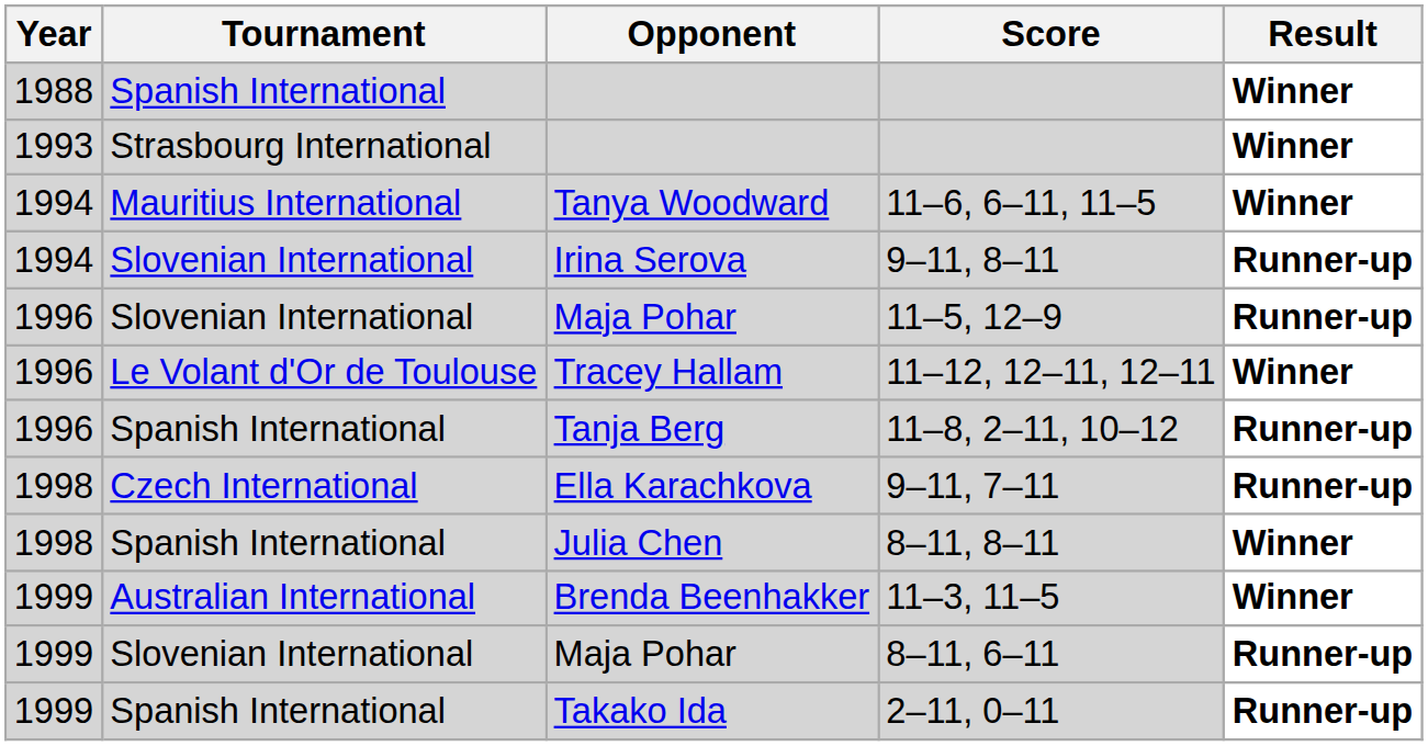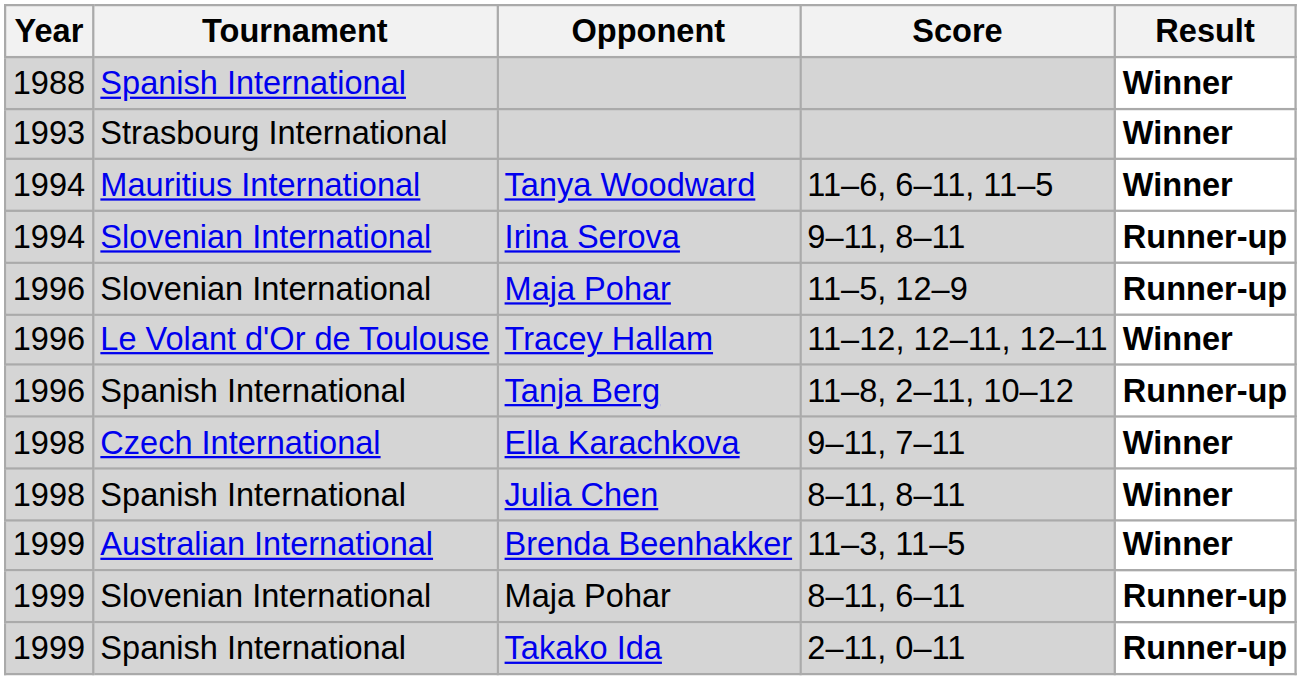 <table class="sortable wikitable" style="font-size: 90%;">
 <tr>
 <th>Year</th>
 <th>Tournament</th>
 <th>Opponent</th>
 <th>Score</th>
 <th>Result</th>
 </tr>
 <tr style="background:#D5D5D5">
 <td align="center">1988</td>
 <td align="left"><a href='#'>Spanish International</a></td>
 <td align="left"></td>
 <td align="left"></td>
 <td style="text-align:left; background:white"> <strong>Winner</strong></td>
 </tr>
 <tr style="background:#D5D5D5">
 <td align="center">1993</td>
 <td align="left">Strasbourg International</td>
 <td align="left"></td>
 <td align="left"></td>
 <td style="text-align:left; background:white"> <strong>Winner</strong></td>
 </tr>
 <tr style="background:#D5D5D5">
 <td align="center">1994</td>
 <td align="left"><a href='#'>Mauritius International</a></td>
 <td align="left"> <a href='#'>Tanya Woodward</a></td>
 <td align="left">11–6, 6–11, 11–5</td>
 <td style="text-align:left; background:white"> <strong>Winner</strong></td>
 </tr>
 <tr style="background:#D5D5D5">
 <td align="center">1994</td>
 <td align="left"><a href='#'>Slovenian International</a></td>
 <td align="left"> <a href='#'>Irina Serova</a></td>
 <td align="left">9–11, 8–11</td>
 <td style="text-align:left; background:white"> <strong>Runner-up</strong></td>
 </tr>
 <tr style="background:#D5D5D5">
 <td align="center">1996</td>
 <td align="left">Slovenian International</td>
 <td align="left"> <a href='#'>Maja Pohar</a></td>
 <td align="left">11–5, 12–9</td>
 <td style="text-align:left; background:white"> <strong>Runner-up</strong></td>
 </tr>
 <tr style="background:#D5D5D5">
 <td align="center">1996</td>
 <td align="left"><a href='#'>Le Volant d'Or de Toulouse</a></td>
 <td align="left"> <a href='#'>Tracey Hallam</a></td>
 <td align="left">11–12, 12–11, 12–11</td>
 <td style="text-align:left; background:white"> <strong>Winner</strong></td>
 </tr>
 <tr style="background:#D5D5D5">
 <td align="center">1996</td>
 <td align="left">Spanish International</td>
 <td align="left"> <a href='#'>Tanja Berg</a></td>
 <td align="left">11–8, 2–11, 10–12</td>
 <td style="text-align:left; background:white"> <strong>Runner-up</strong></td>
 </tr>
 <tr style="background:#D5D5D5">
 <td align="center">1998</td>
 <td align="left"><a href='#'>Czech International</a></td>
 <td align="left"> <a href='#'>Ella Karachkova</a></td>
 <td align="left">9–11, 7–11</td>
-<td style="text-align:left; background:white"> <strong>Runner-up</strong></td>
+<td style="text-align:left; background:white"> <strong>Winner</strong></td>
 </tr>
 <tr style="background:#D5D5D5">
 <td align="center">1998</td>
 <td align="left">Spanish International</td>
 <td align="left"> <a href='#'>Julia Chen</a></td>
 <td align="left">8–11, 8–11</td>
 <td style="text-align:left; background:white"> <strong>Winner</strong></td>
 </tr>
 <tr style="background:#D5D5D5">
 <td align="center">1999</td>
 <td align="left"><a href='#'>Australian International</a></td>
 <td align="left"> <a href='#'>Brenda Beenhakker</a></td>
 <td align="left">11–3, 11–5</td>
 <td style="text-align:left; background:white"> <strong>Winner</strong></td>
 </tr>
 <tr style="background:#D5D5D5">
 <td align="center">1999</td>
 <td align="left">Slovenian International</td>
 <td align="left"> Maja Pohar</td>
 <td align="left">8–11, 6–11</td>
 <td style="text-align:left; background:white"> <strong>Runner-up</strong></td>
 </tr>
 <tr style="background:#D5D5D5">
 <td align="center">1999</td>
 <td align="left">Spanish International</td>
 <td align="left"> <a href='#'>Takako Ida</a></td>
 <td align="left">2–11, 0–11</td>
 <td style="text-align:left; background:white"> <strong>Runner-up</strong></td>
 </tr>
 </table>
